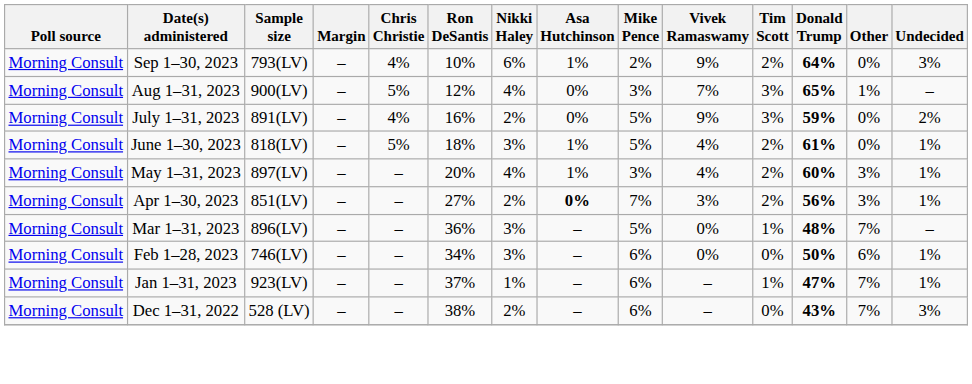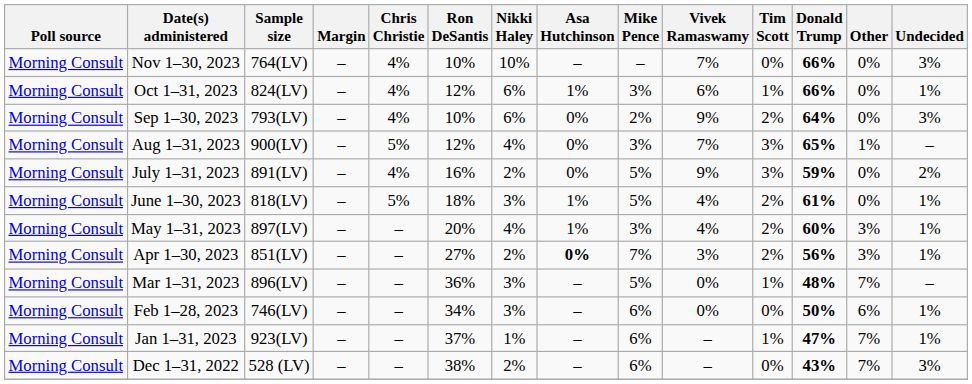 <table class="wikitable mw-datatable" style="font-size:90%;text-align:center;">
 <tr valign=bottom style="font-size:90%;">
 <th>Poll source</th>
 <th>Date(s)<br>administered</th>
 <th>Sample<br>size</th>
 <th>Margin<br></th>
 <th>Chris<br>Christie</th>
 <th>Ron<br>DeSantis</th>
 <th>Nikki<br>Haley</th>
 <th>Asa<br>Hutchinson</th>
 <th>Mike<br>Pence</th>
 <th>Vivek<br>Ramaswamy</th>
 <th>Tim<br>Scott</th>
 <th>Donald<br>Trump</th>
 <th>Other</th>
 <th>Undecided</th>
 </tr>
 <tr>
 <td><a href='#'>Morning Consult</a></td>
+<td>Nov 1–30, 2023</td>
+<td>764(LV)</td>
+<td>–</td>
+<td>4%</td>
+<td>10%</td>
+<td>10%</td>
+<td>–</td>
+<td>–</td>
+<td>7%</td>
+<td>0%</td>
+<td><strong>66%</strong></td>
+<td>0%</td>
+<td>3%</td>
+</tr>
+<tr>
+<td><a href='#'>Morning Consult</a></td>
+<td>Oct 1–31, 2023</td>
+<td>824(LV)</td>
+<td>–</td>
+<td>4%</td>
+<td>12%</td>
+<td>6%</td>
+<td>1%</td>
+<td>3%</td>
+<td>6%</td>
+<td>1%</td>
+<td><strong>66%</strong></td>
+<td>0%</td>
+<td>1%</td>
+</tr>
+<tr>
+<td><a href='#'>Morning Consult</a></td>
 <td>Sep 1–30, 2023</td>
 <td>793(LV)</td>
 <td>–</td>
 <td>4%</td>
 <td>10%</td>
 <td>6%</td>
-<td>1%</td>
+<td>0%</td>
 <td>2%</td>
 <td>9%</td>
 <td>2%</td>
 <td><strong>64%</strong></td>
 <td>0%</td>
 <td>3%</td>
 </tr>
 <tr>
 <td><a href='#'>Morning Consult</a></td>
 <td>Aug 1–31, 2023</td>
 <td>900(LV)</td>
 <td>–</td>
 <td>5%</td>
 <td>12%</td>
 <td>4%</td>
 <td>0%</td>
 <td>3%</td>
 <td>7%</td>
 <td>3%</td>
 <td><strong>65%</strong></td>
 <td>1%</td>
 <td>–</td>
 </tr>
 <tr>
 <td><a href='#'>Morning Consult</a></td>
 <td>July 1–31, 2023</td>
 <td>891(LV)</td>
 <td>–</td>
 <td>4%</td>
 <td>16%</td>
 <td>2%</td>
 <td>0%</td>
 <td>5%</td>
 <td>9%</td>
 <td>3%</td>
 <td><strong>59%</strong></td>
 <td>0%</td>
 <td>2%</td>
 </tr>
 <tr>
 <td><a href='#'>Morning Consult</a></td>
 <td>June 1–30, 2023</td>
 <td>818(LV)</td>
 <td>–</td>
 <td>5%</td>
 <td>18%</td>
 <td>3%</td>
 <td>1%</td>
 <td>5%</td>
 <td>4%</td>
 <td>2%</td>
 <td><strong>61%</strong></td>
 <td>0%</td>
 <td>1%</td>
 </tr>
 <tr>
 <td><a href='#'>Morning Consult</a></td>
 <td>May 1–31, 2023</td>
 <td>897(LV)</td>
 <td>–</td>
 <td>–</td>
 <td>20%</td>
 <td>4%</td>
 <td>1%</td>
 <td>3%</td>
 <td>4%</td>
 <td>2%</td>
 <td><strong>60%</strong></td>
 <td>3%</td>
 <td>1%</td>
 </tr>
 <tr>
 <td><a href='#'>Morning Consult</a></td>
 <td>Apr 1–30, 2023</td>
 <td>851(LV)</td>
 <td>–</td>
 <td>–</td>
 <td>27%</td>
 <td>2%</td>
 <td><strong>0%</strong></td>
 <td>7%</td>
 <td>3%</td>
 <td>2%</td>
 <td><strong>56%</strong></td>
 <td>3%</td>
 <td>1%</td>
 </tr>
 <tr>
 <td><a href='#'>Morning Consult</a></td>
 <td>Mar 1–31, 2023</td>
 <td>896(LV)</td>
 <td>–</td>
 <td>–</td>
 <td>36%</td>
 <td>3%</td>
 <td>–</td>
 <td>5%</td>
 <td>0%</td>
 <td>1%</td>
 <td><strong>48%</strong></td>
 <td>7%</td>
 <td>–</td>
 </tr>
 <tr>
 <td><a href='#'>Morning Consult</a></td>
 <td>Feb 1–28, 2023</td>
 <td>746(LV)</td>
 <td>–</td>
 <td>–</td>
 <td>34%</td>
 <td>3%</td>
 <td>–</td>
 <td>6%</td>
 <td>0%</td>
 <td>0%</td>
 <td><strong>50%</strong></td>
 <td>6%</td>
 <td>1%</td>
 </tr>
 <tr>
 <td><a href='#'>Morning Consult</a></td>
 <td>Jan 1–31, 2023</td>
 <td>923(LV)</td>
 <td>–</td>
 <td>–</td>
 <td>37%</td>
 <td>1%</td>
 <td>–</td>
 <td>6%</td>
 <td>–</td>
 <td>1%</td>
 <td><strong>47%</strong></td>
 <td>7%</td>
 <td>1%</td>
 </tr>
 <tr>
 <td><a href='#'>Morning Consult</a></td>
 <td>Dec 1–31, 2022</td>
 <td>528 (LV)</td>
 <td>–</td>
 <td>–</td>
 <td>38%</td>
 <td>2%</td>
 <td>–</td>
 <td>6%</td>
 <td>–</td>
 <td>0%</td>
 <td><strong>43%</strong></td>
 <td>7%</td>
 <td>3%</td>
 </tr>
 <tr>
 </tr>
 </table>
